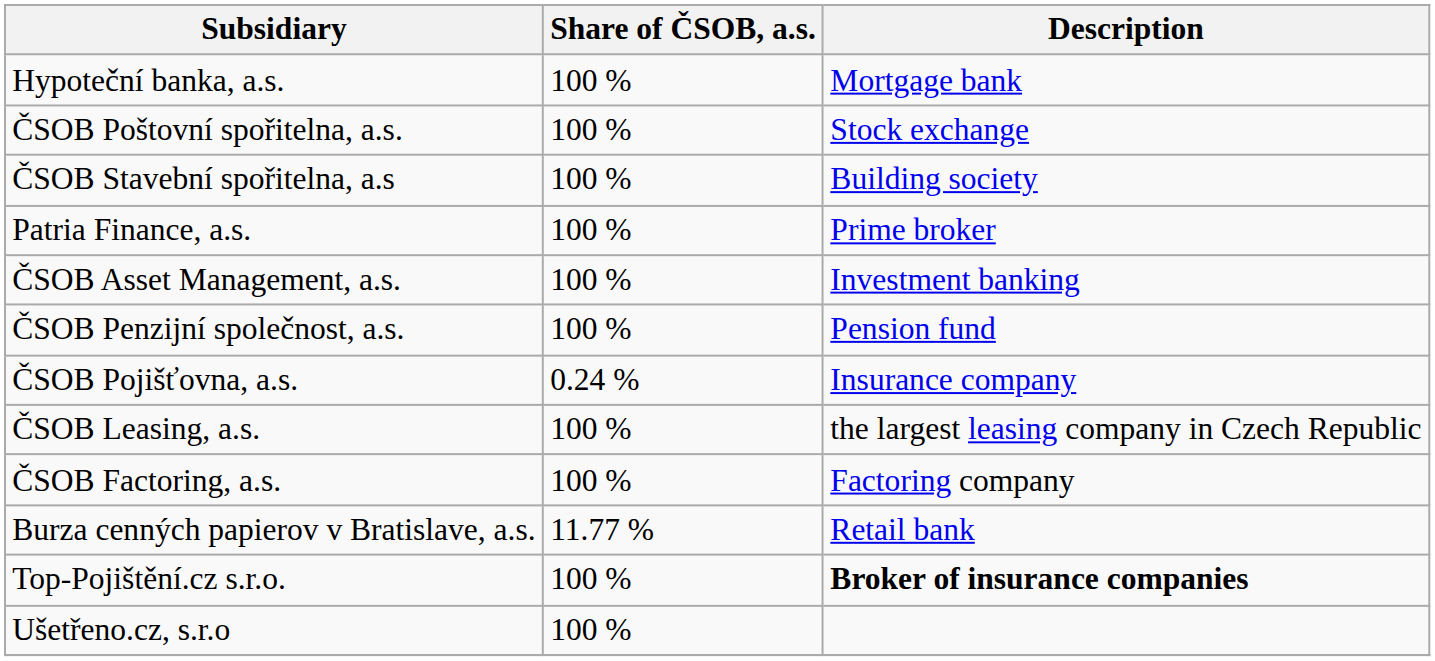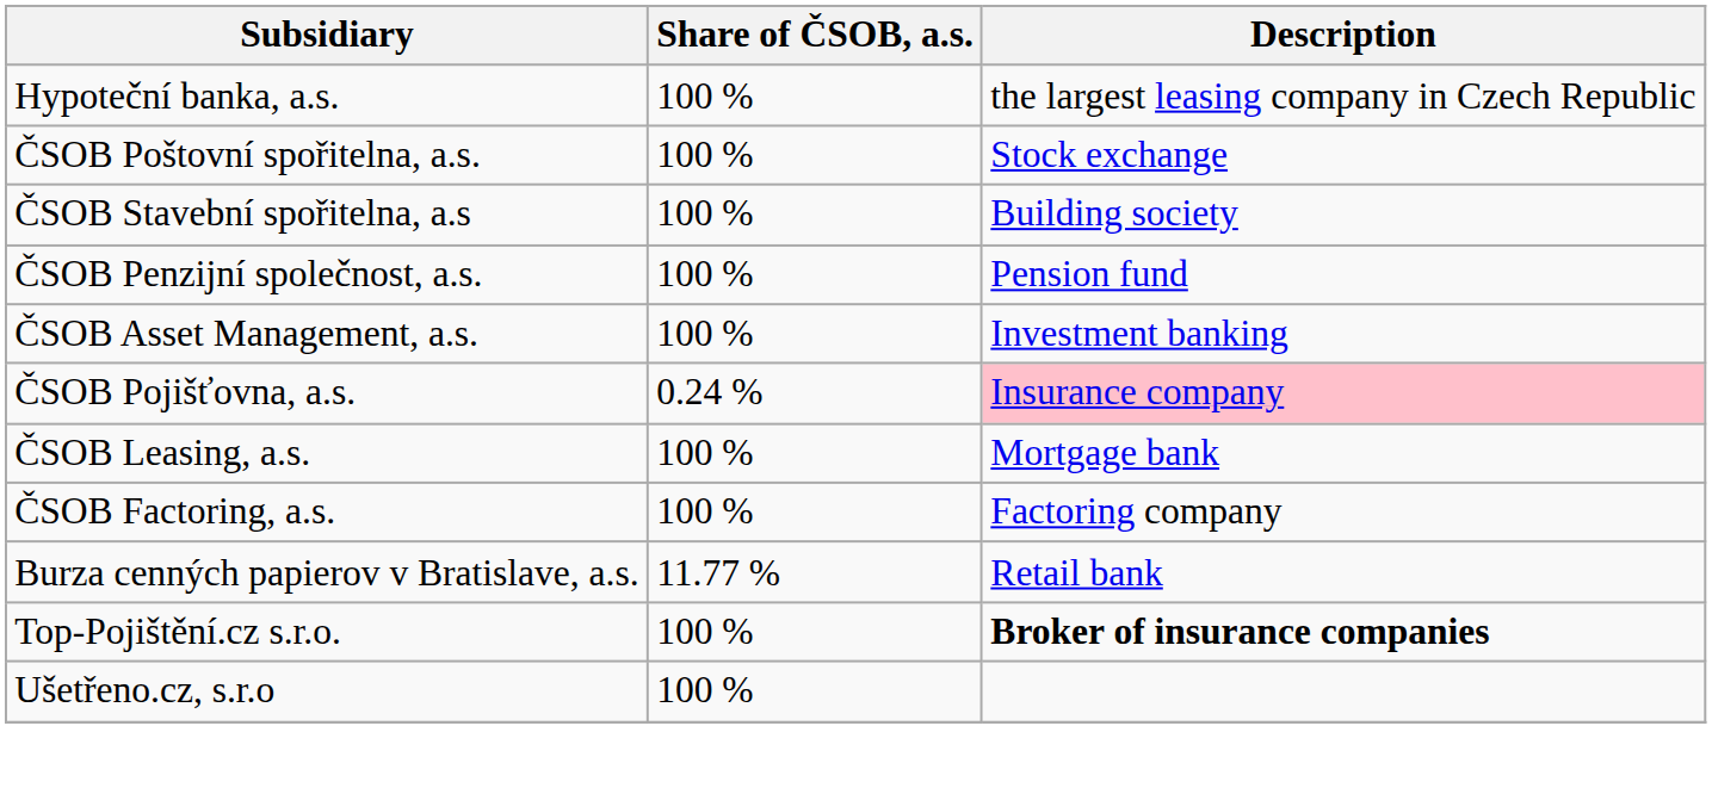 <table class="wikitable">
 <tr>
 <th>Subsidiary</th>
 <th>Share of ČSOB, a.s.</th>
 <th>Description</th>
 </tr>
 <tr>
 <td>Hypoteční banka, a.s.</td>
 <td>100 %</td>
-<td><a href='#'>Mortgage bank</a></td>
+<td>the largest <a href='#'>leasing</a> company in Czech Republic</td>
 </tr>
 <tr>
 <td>ČSOB Poštovní spořitelna, a.s.</td>
 <td>100 %</td>
 <td><a href='#'>Stock exchange</a></td>
 </tr>
 <tr>
 <td>ČSOB Stavební spořitelna, a.s</td>
 <td>100 %</td>
 <td><a href='#'>Building society</a></td>
 </tr>
 <tr>
-<td>Patria Finance, a.s.</td>
+<td>ČSOB Penzijní společnost, a.s.</td>
 <td>100 %</td>
-<td><a href='#'>Prime broker</a></td>
+<td><a href='#'>Pension fund</a></td>
 </tr>
 <tr>
 <td>ČSOB Asset Management, a.s.</td>
 <td>100 %</td>
 <td><a href='#'>Investment banking</a></td>
 </tr>
 <tr>
-<td>ČSOB Penzijní společnost, a.s.</td>
-<td>100 %</td>
-<td><a href='#'>Pension fund</a></td>
-</tr>
-<tr>
 <td>ČSOB Pojišťovna, a.s.</td>
 <td>0.24 %</td>
-<td><a href='#'>Insurance company</a></td>
+<td style="background: pink;"><a href='#'>Insurance company</a></td>
 </tr>
 <tr>
 <td>ČSOB Leasing, a.s.</td>
 <td>100 %</td>
-<td>the largest <a href='#'>leasing</a> company in Czech Republic</td>
+<td><a href='#'>Mortgage bank</a></td>
 </tr>
 <tr>
 <td>ČSOB Factoring, a.s.</td>
 <td>100 %</td>
 <td><a href='#'>Factoring</a> company</td>
 </tr>
 <tr>
 <td>Burza cenných papierov v Bratislave, a.s.</td>
 <td>11.77  %</td>
 <td><a href='#'>Retail bank</a></td>
 </tr>
 <tr>
 <td>Top-Pojištění.cz s.r.o.</td>
 <td>100  %</td>
 <td><strong>Broker of insurance companies</strong></td>
 </tr>
 <tr>
 <td>Ušetřeno.cz, s.r.o</td>
 <td>100  %</td>
 <td></td>
 </tr>
 <tr>
 </tr>
 </table>
